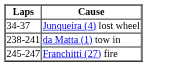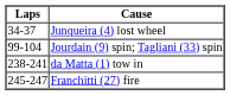 <table border=2 cellspacing=0>
 <tr>
 <th>Laps</th>
 <th>Cause</th>
 </tr>
 <tr>
 <td>34-37</td>
 <td><a href='#'>Junqueira (4)</a> lost wheel</td>
 </tr>
 <tr>
+<td>99-104</td>
+<td><a href='#'>Jourdain (9)</a> spin; <a href='#'>Tagliani (33)</a> spin</td>
+</tr>
+<tr>
 <td>238-241</td>
 <td><a href='#'>da Matta (1)</a> tow in</td>
 </tr>
 <tr>
 <td>245-247</td>
 <td><a href='#'>Franchitti (27)</a> fire</td>
 </tr>
 </table>
